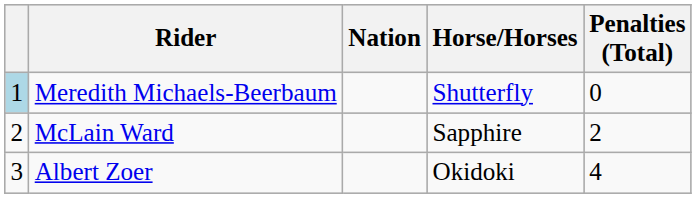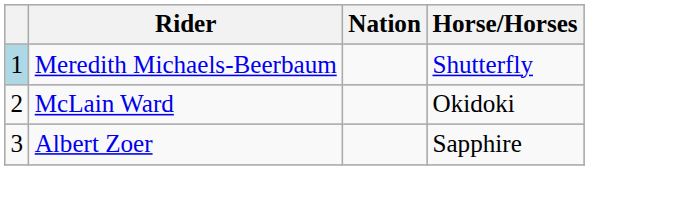 <table class="wikitable">
 <tr>
 <th></th>
 <th>Rider</th>
 <th>Nation</th>
 <th>Horse/Horses</th>
-<th>Penalties<br>(Total)</th>
 </tr>
 <tr>
 <td style="background: lightblue;">1</td>
 <td><a href='#'>Meredith Michaels-Beerbaum</a></td>
 <td></td>
 <td><a href='#'>Shutterfly</a></td>
-<td>0</td>
 </tr>
 <tr>
 <td>2</td>
 <td><a href='#'>McLain Ward</a></td>
 <td></td>
-<td>Sapphire</td>
-<td>2</td>
+<td>Okidoki</td>
 </tr>
 <tr>
 <td>3</td>
 <td><a href='#'>Albert Zoer</a></td>
 <td></td>
-<td>Okidoki</td>
-<td>4</td>
+<td>Sapphire</td>
 </tr>
 </table>
